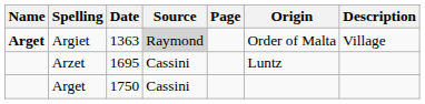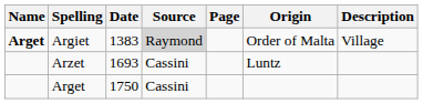 <table class="wikitable">
 <tr>
 <th>Name</th>
 <th>Spelling</th>
 <th>Date</th>
 <th>Source</th>
 <th>Page</th>
 <th>Origin</th>
 <th>Description</th>
 </tr>
 <tr>
 <td><strong>Arget</strong></td>
 <td>Argiet</td>
-<td>1363</td>
+<td>1383</td>
 <td style="background: lightgrey;">Raymond</td>
 <td></td>
 <td>Order of Malta</td>
 <td>Village</td>
 </tr>
 <tr>
 <td></td>
 <td>Arzet</td>
-<td>1695</td>
+<td>1693</td>
 <td>Cassini</td>
 <td></td>
 <td>Luntz</td>
 <td></td>
 </tr>
 <tr>
 <td></td>
 <td>Arget</td>
 <td>1750</td>
 <td>Cassini</td>
 <td></td>
 <td></td>
 <td></td>
 </tr>
 </table>
